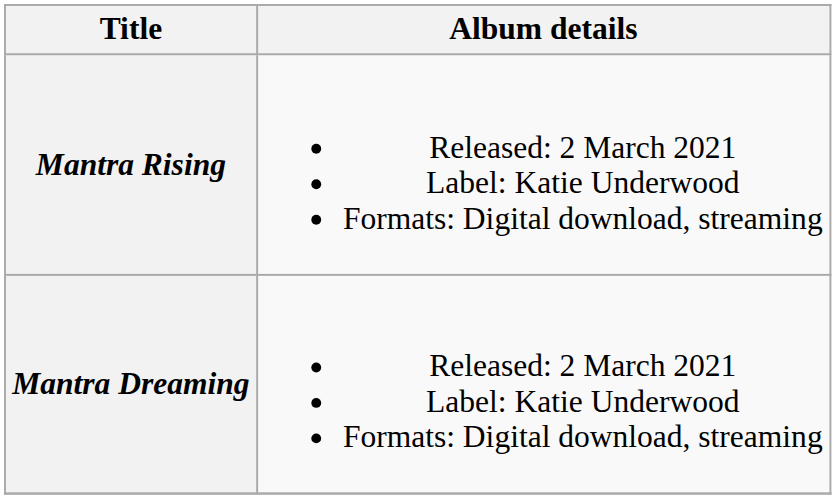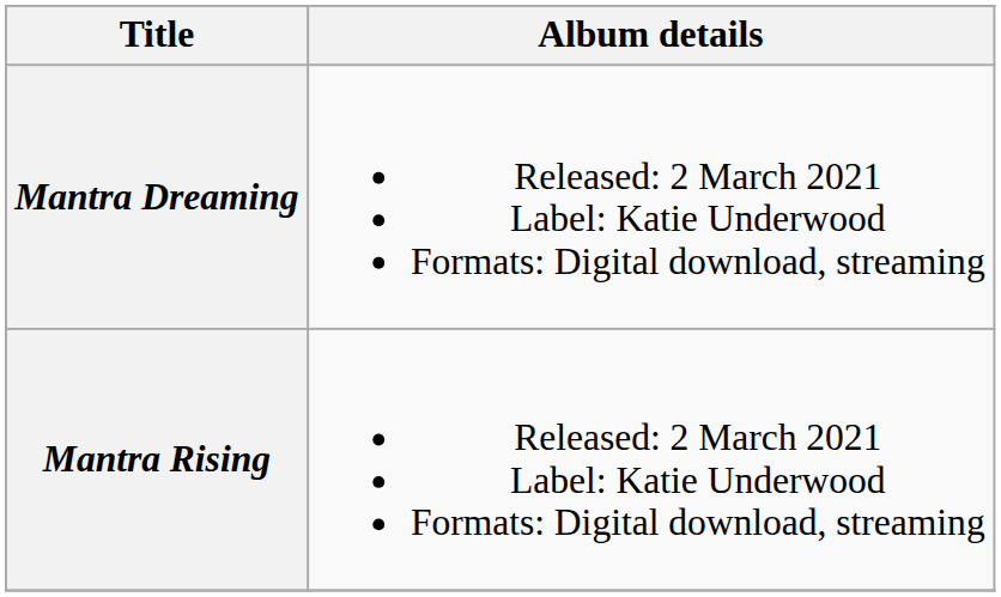 <table class="wikitable plainrowheaders" style="text-align:center;">
 <tr>
 <th scope="col">Title</th>
 <th scope="col">Album details</th>
 </tr>
 <tr>
-<th scope="row"><em>Mantra Rising</em></th>
+<th scope="row"><em>Mantra Dreaming</em></th>
 <td><br><ul><li>Released: 2 March 2021</li><li>Label: Katie Underwood</li><li>Formats: Digital download, streaming</li></ul></td>
 </tr>
 <tr>
-<th scope="row"><em>Mantra Dreaming</em></th>
+<th scope="row"><em>Mantra Rising</em></th>
 <td><br><ul><li>Released: 2 March 2021</li><li>Label: Katie Underwood</li><li>Formats: Digital download, streaming</li></ul></td>
 </tr>
 <tr>
 </tr>
 </table>
